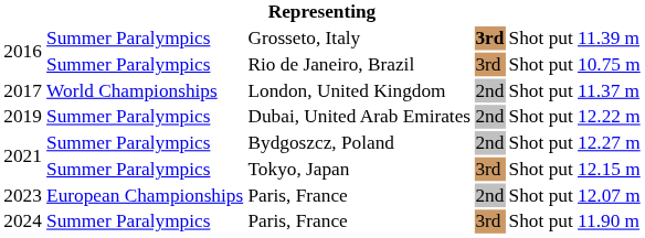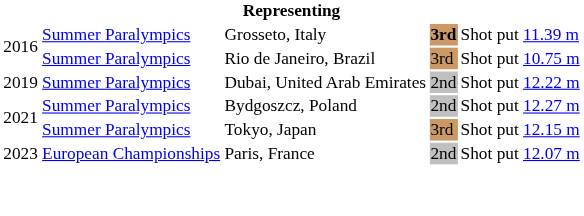 <table>
 <tr>
 <th colspan="6">Representing </th>
 </tr>
 <tr>
 <td rowspan=2>2016</td>
 <td><a href='#'>Summer Paralympics</a></td>
 <td>Grosseto, Italy</td>
 <td bgcolor=cc9966><strong>3rd</strong></td>
 <td>Shot put</td>
 <td><a href='#'>11.39 m</a></td>
 </tr>
 <tr>
 <td><a href='#'>Summer Paralympics</a></td>
 <td>Rio de Janeiro, Brazil</td>
 <td bgcolor=cc9966>3rd</td>
 <td>Shot put</td>
 <td><a href='#'>10.75 m</a></td>
-</tr>
-<tr>
-<td>2017</td>
-<td><a href='#'>World Championships</a></td>
-<td>London, United Kingdom</td>
-<td bgcolor=silver>2nd</td>
-<td>Shot put</td>
-<td><a href='#'>11.37 m</a></td>
 </tr>
 <tr>
 <td>2019</td>
 <td><a href='#'>Summer Paralympics</a></td>
 <td>Dubai, United Arab Emirates</td>
 <td bgcolor=silver>2nd</td>
 <td>Shot put</td>
 <td><a href='#'>12.22 m</a></td>
 </tr>
 <tr>
 <td rowspan=2>2021</td>
 <td><a href='#'>Summer Paralympics</a></td>
 <td>Bydgoszcz, Poland</td>
 <td bgcolor="silver">2nd</td>
 <td>Shot put</td>
 <td><a href='#'>12.27 m</a></td>
 </tr>
 <tr>
 <td><a href='#'>Summer Paralympics</a></td>
 <td>Tokyo, Japan</td>
 <td bgcolor=cc9966>3rd</td>
 <td>Shot put</td>
 <td><a href='#'>12.15 m</a></td>
 </tr>
 <tr>
 <td>2023</td>
 <td><a href='#'>European Championships</a></td>
 <td>Paris, France</td>
 <td bgcolor="silver">2nd</td>
 <td>Shot put</td>
 <td><a href='#'>12.07 m</a></td>
 </tr>
-<tr>
-<td>2024</td>
-<td><a href='#'>Summer Paralympics</a></td>
-<td>Paris, France</td>
-<td bgcolor=cc9966>3rd</td>
-<td>Shot put</td>
-<td><a href='#'>11.90 m</a></td>
-</tr>
 </table>
